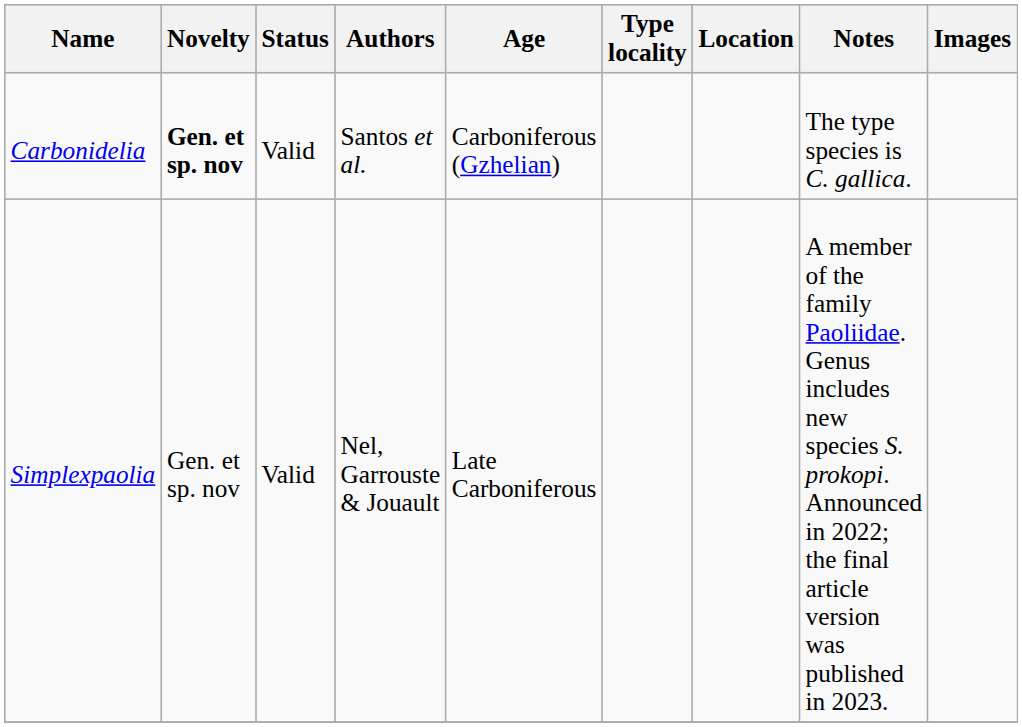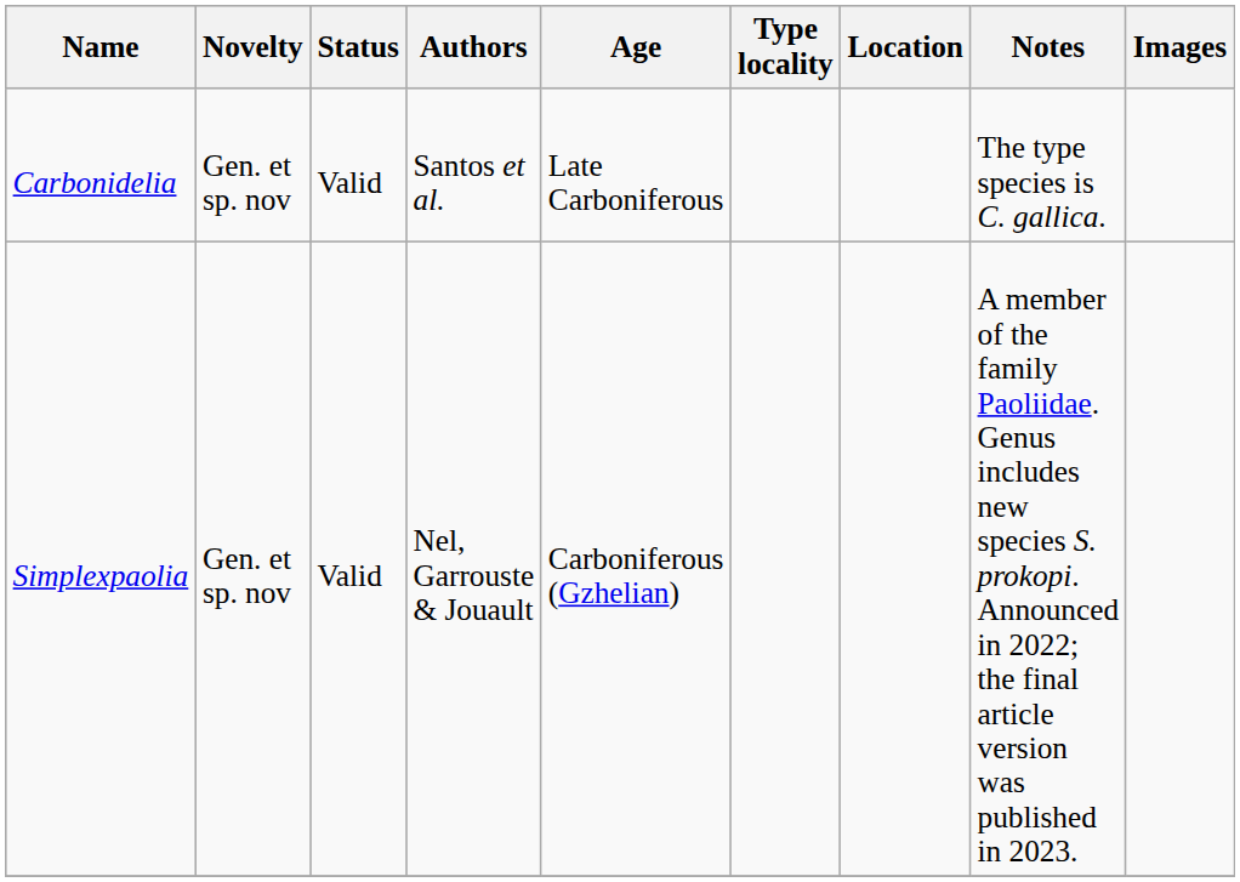 <table class="wikitable sortable" align="center" width="100%">
 <tr>
 <th>Name</th>
 <th>Novelty</th>
 <th>Status</th>
 <th>Authors</th>
 <th>Age</th>
 <th>Type locality</th>
 <th>Location</th>
 <th>Notes</th>
 <th>Images</th>
 </tr>
 <tr>
 <td><br><em><a href='#'>Carbonidelia</a></em></td>
-<td><strong><br>Gen. et sp. nov</strong></td>
+<td><br>Gen. et sp. nov</td>
 <td><br>Valid</td>
 <td><br>Santos <em>et al.</em></td>
-<td><br>Carboniferous<br>(<a href='#'>Gzhelian</a>)</td>
+<td><br>Late Carboniferous</td>
 <td></td>
 <td><br></td>
 <td><br>The type species is <em>C. gallica</em>.</td>
 <td></td>
 </tr>
 <tr>
 <td><br><em><a href='#'>Simplexpaolia</a></em></td>
 <td><br>Gen. et sp. nov</td>
 <td><br>Valid</td>
 <td><br>Nel, Garrouste & Jouault</td>
-<td><br>Late Carboniferous</td>
+<td><br>Carboniferous<br>(<a href='#'>Gzhelian</a>)</td>
 <td></td>
 <td><br></td>
 <td><br>A member of the family <a href='#'>Paoliidae</a>. Genus includes new species <em>S. prokopi</em>. Announced in 2022; the final article version was published in 2023.</td>
 <td></td>
 </tr>
 <tr>
 </tr>
 </table>
